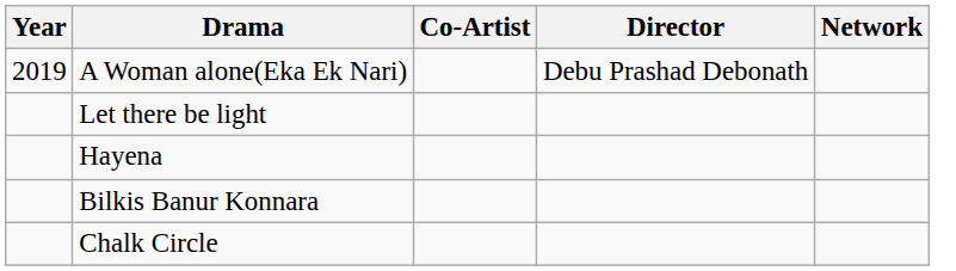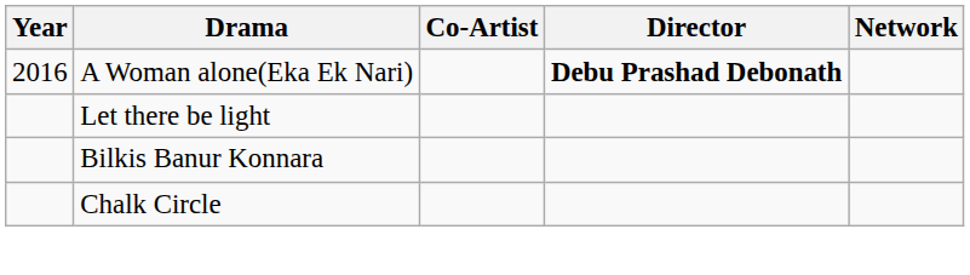 <table class="wikitable">
 <tr>
 <th>Year</th>
 <th>Drama</th>
 <th>Co-Artist</th>
 <th>Director</th>
 <th>Network</th>
 </tr>
 <tr>
-<td>2019</td>
+<td>2016</td>
 <td>A Woman alone(Eka Ek Nari)</td>
 <td></td>
-<td>Debu Prashad Debonath</td>
+<td><strong>Debu Prashad Debonath</strong></td>
 <td></td>
 </tr>
 <tr>
 <td></td>
 <td>Let there be light</td>
-<td></td>
-<td></td>
-<td></td>
-</tr>
-<tr>
-<td></td>
-<td>Hayena</td>
 <td></td>
 <td></td>
 <td></td>
 </tr>
 <tr>
 <td></td>
 <td>Bilkis Banur Konnara</td>
 <td></td>
 <td></td>
 <td></td>
 </tr>
 <tr>
 <td></td>
 <td>Chalk Circle</td>
 <td></td>
 <td></td>
 <td></td>
 </tr>
 </table>
